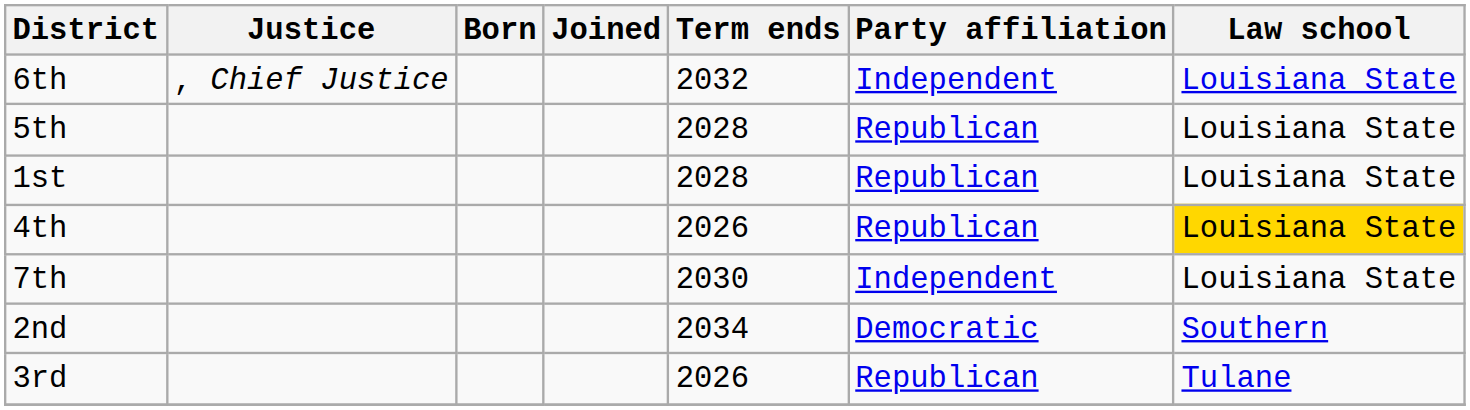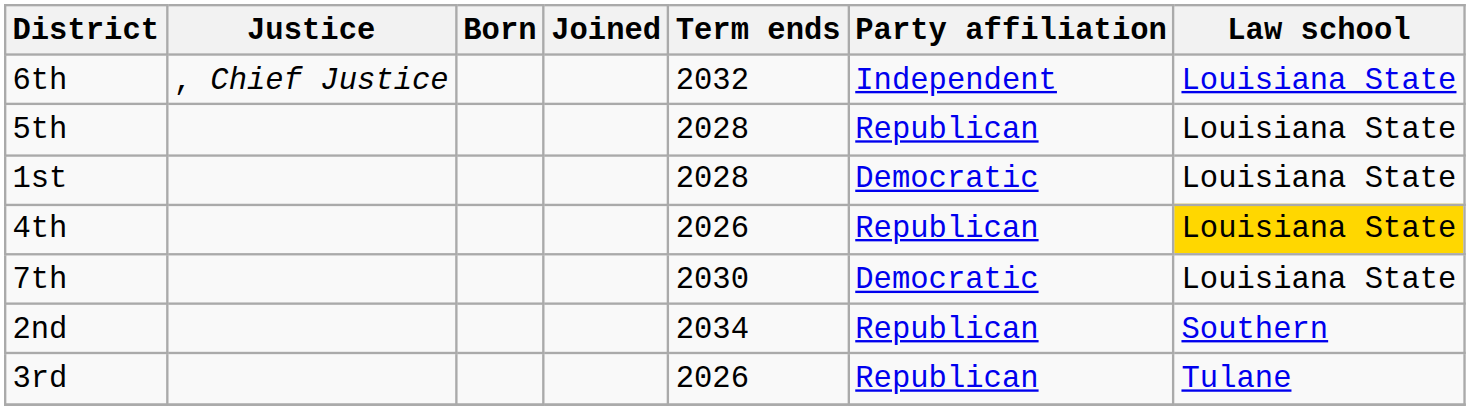 <table class="wikitable sortable">
 <tr>
 <th>District</th>
 <th>Justice</th>
 <th>Born</th>
 <th>Joined</th>
 <th>Term ends</th>
 <th>Party affiliation</th>
 <th>Law school</th>
 </tr>
 <tr>
 <td>6th</td>
 <td>, <em>Chief Justice</em></td>
 <td></td>
 <td></td>
 <td>2032</td>
 <td><a href='#'>Independent</a></td>
 <td><a href='#'>Louisiana State</a></td>
 </tr>
 <tr>
 <td>5th</td>
 <td></td>
 <td></td>
 <td></td>
 <td>2028</td>
 <td><a href='#'>Republican</a></td>
 <td>Louisiana State</td>
 </tr>
 <tr>
 <td>1st</td>
 <td></td>
 <td></td>
 <td></td>
 <td>2028</td>
-<td><a href='#'>Republican</a></td>
+<td><a href='#'>Democratic</a></td>
 <td>Louisiana State</td>
 </tr>
 <tr>
 <td>4th</td>
 <td></td>
 <td></td>
 <td></td>
 <td>2026</td>
 <td><a href='#'>Republican</a></td>
 <td style="background: gold;">Louisiana State</td>
 </tr>
 <tr>
 <td>7th</td>
 <td></td>
 <td></td>
 <td></td>
 <td>2030</td>
-<td><a href='#'>Independent</a></td>
+<td><a href='#'>Democratic</a></td>
 <td>Louisiana State</td>
 </tr>
 <tr>
 <td>2nd</td>
 <td></td>
 <td></td>
 <td></td>
 <td>2034</td>
-<td><a href='#'>Democratic</a></td>
+<td><a href='#'>Republican</a></td>
 <td><a href='#'>Southern</a></td>
 </tr>
 <tr>
 <td>3rd</td>
 <td></td>
 <td></td>
 <td></td>
 <td>2026</td>
 <td><a href='#'>Republican</a></td>
 <td><a href='#'>Tulane</a></td>
 </tr>
 <tr>
 </tr>
 </table>
